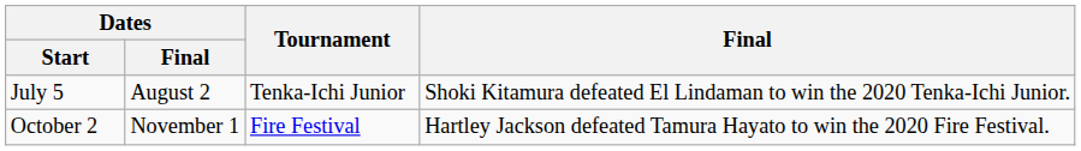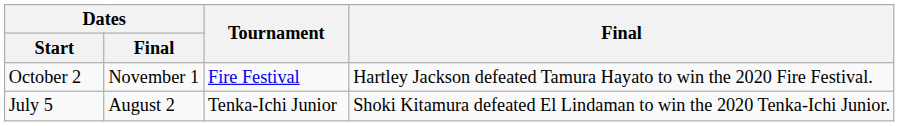 <table class="wikitable">
 <tr>
 <th colspan=2>Dates</th>
 <th rowspan=2 scope="col" style="width: 120px;">Tournament</th>
 <th rowspan=2>Final</th>
 </tr>
 <tr>
 <th scope="col" style="width: 80px;">Start</th>
 <th scope="col" style="width: 80px;">Final</th>
 </tr>
 <tr>
+<td>October 2</td>
+<td>November 1</td>
+<td><a href='#'>Fire Festival</a></td>
+<td>Hartley Jackson defeated Tamura Hayato to win the 2020 Fire Festival.</td>
+</tr>
+<tr>
 <td>July 5</td>
 <td>August 2</td>
 <td>Tenka-Ichi Junior</td>
 <td>Shoki Kitamura defeated El Lindaman to win the 2020 Tenka-Ichi Junior.</td>
 </tr>
-<tr>
-<td>October 2</td>
-<td>November 1</td>
-<td><a href='#'>Fire Festival</a></td>
-<td>Hartley Jackson defeated Tamura Hayato to win the 2020 Fire Festival.</td>
-</tr>
 </table>
